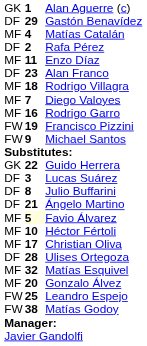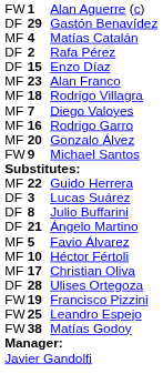 <table style="font-size:90%; margin:0.2em auto;" cellspacing="0" cellpadding="0">
 <tr>
 <th width="25"></th>
 <th width="25"></th>
 </tr>
 <tr>
-<td>GK</td>
+<td>FW</td>
 <td><strong>1</strong></td>
 <td> <a href='#'>Alan Aguerre</a> (<a href='#'>c</a>)</td>
 </tr>
 <tr>
 <td>DF</td>
 <td><strong>29</strong></td>
 <td> <a href='#'>Gastón Benavídez</a></td>
 <td></td>
 <td></td>
 </tr>
 <tr>
 <td>MF</td>
 <td><strong>4</strong></td>
 <td> <a href='#'>Matías Catalán</a></td>
 </tr>
 <tr>
 <td>DF</td>
 <td><strong>2</strong></td>
 <td> <a href='#'>Rafa Pérez</a></td>
 <td></td>
 </tr>
 <tr>
-<td>MF</td>
-<td><strong>11</strong></td>
+<td>DF</td>
+<td><strong>15</strong></td>
 <td> <a href='#'>Enzo Díaz</a></td>
 </tr>
 <tr>
-<td>DF</td>
+<td>MF</td>
 <td><strong>23</strong></td>
 <td> <a href='#'>Alan Franco</a></td>
 <td></td>
 <td></td>
 </tr>
 <tr>
 <td>MF</td>
 <td><strong>18</strong></td>
 <td> <a href='#'>Rodrigo Villagra</a></td>
 <td></td>
 <td></td>
 </tr>
 <tr>
 <td>MF</td>
 <td><strong>7</strong></td>
 <td> <a href='#'>Diego Valoyes</a></td>
 </tr>
 <tr>
 <td>MF</td>
 <td><strong>16</strong></td>
 <td> <a href='#'>Rodrigo Garro</a></td>
 <td></td>
 <td></td>
 </tr>
 <tr>
-<td>FW</td>
-<td><strong>19</strong></td>
-<td> <a href='#'>Francisco Pizzini</a></td>
+<td>MF</td>
+<td><strong>20</strong></td>
+<td> <a href='#'>Gonzalo Álvez</a></td>
 <td></td>
 <td></td>
 </tr>
 <tr>
 <td>FW</td>
 <td><strong>9</strong></td>
 <td> <a href='#'>Michael Santos</a></td>
 </tr>
 <tr>
 <td colspan=3><strong>Substitutes:</strong></td>
 </tr>
 <tr>
-<td>GK</td>
+<td>MF</td>
 <td><strong>22</strong></td>
 <td> <a href='#'>Guido Herrera</a></td>
 </tr>
 <tr>
 <td>DF</td>
 <td><strong>3</strong></td>
 <td> <a href='#'>Lucas Suárez</a></td>
 </tr>
 <tr>
 <td>DF</td>
 <td><strong>8</strong></td>
 <td> <a href='#'>Julio Buffarini</a></td>
 </tr>
 <tr>
 <td>DF</td>
 <td><strong>21</strong></td>
 <td> <a href='#'>Ángelo Martino</a></td>
 </tr>
 <tr>
 <td>MF</td>
-<td style="background: lightyellow;"><strong>5</strong></td>
+<td><strong>5</strong></td>
 <td> <a href='#'>Favio Álvarez</a></td>
 <td></td>
 <td></td>
 </tr>
 <tr>
 <td>MF</td>
 <td><strong>10</strong></td>
 <td> <a href='#'>Héctor Fértoli</a></td>
 </tr>
 <tr>
 <td>MF</td>
 <td><strong>17</strong></td>
 <td> <a href='#'>Christian Oliva</a></td>
 </tr>
 <tr>
 <td>DF</td>
 <td><strong>28</strong></td>
 <td> <a href='#'>Ulises Ortegoza</a></td>
 <td></td>
 <td></td>
 </tr>
 <tr>
-<td>MF</td>
-<td><strong>32</strong></td>
-<td> <a href='#'>Matías Esquivel</a></td>
-<td></td>
-<td></td>
-</tr>
-<tr>
-<td>MF</td>
-<td><strong>20</strong></td>
-<td> <a href='#'>Gonzalo Álvez</a></td>
+<td>FW</td>
+<td><strong>19</strong></td>
+<td> <a href='#'>Francisco Pizzini</a></td>
 <td></td>
 <td></td>
 </tr>
 <tr>
 <td>FW</td>
 <td><strong>25</strong></td>
 <td> <a href='#'>Leandro Espejo</a></td>
 </tr>
 <tr>
 <td>FW</td>
 <td><strong>38</strong></td>
 <td> <a href='#'>Matías Godoy</a></td>
 <td></td>
 <td></td>
 </tr>
 <tr>
 <td colspan=3><strong>Manager:</strong></td>
 </tr>
 <tr>
 <td colspan="4"> <a href='#'>Javier Gandolfi</a></td>
 </tr>
 </table>
